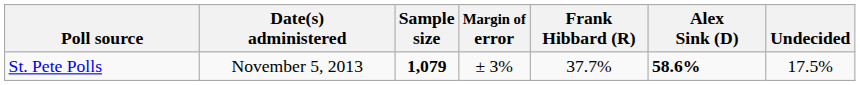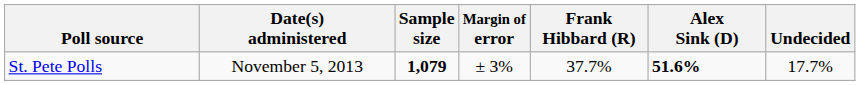 <table class="wikitable">
 <tr valign= bottom>
 <th style="width:170px;">Poll source</th>
 <th style="width:170px;">Date(s)<br>administered</th>
 <th class=small>Sample<br>size</th>
 <th><small>Margin of</small><br>error</th>
 <th style="width:100px;">Frank<br>Hibbard (R)</th>
 <th style="width:100px;">Alex<br>Sink (D)</th>
 <th style="width:40px;">Undecided</th>
 </tr>
 <tr>
 <td><a href='#'>St. Pete Polls</a></td>
 <td align=center>November 5, 2013</td>
 <td align=center><strong>1,079</strong></td>
 <td align=center>± 3%</td>
 <td align=center>37.7%</td>
-<td><strong>58.6%</strong></td>
-<td align=center>17.5%</td>
+<td><strong>51.6%</strong></td>
+<td align=center>17.7%</td>
 </tr>
 </table>
